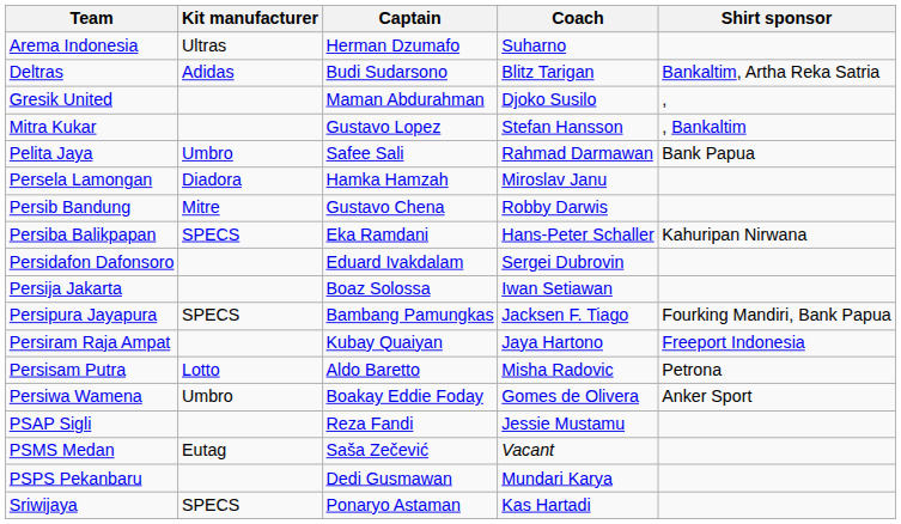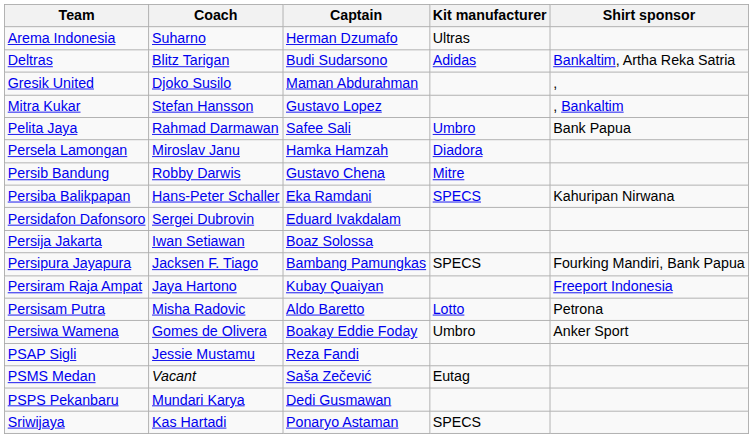 <table class="wikitable sortable" style="text-align: left;">
 <tr>
 <th>Team</th>
+<th>Coach</th>
+<th>Captain</th>
 <th>Kit manufacturer</th>
-<th>Captain</th>
-<th>Coach</th>
 <th>Shirt sponsor</th>
 </tr>
 <tr>
 <td><a href='#'>Arema Indonesia</a></td>
+<td> <a href='#'>Suharno</a></td>
+<td> <a href='#'>Herman Dzumafo</a></td>
 <td>Ultras</td>
-<td> <a href='#'>Herman Dzumafo</a></td>
-<td> <a href='#'>Suharno</a></td>
 <td></td>
 </tr>
 <tr>
 <td><a href='#'>Deltras</a></td>
+<td> <a href='#'>Blitz Tarigan</a></td>
+<td> <a href='#'>Budi Sudarsono</a></td>
 <td><a href='#'>Adidas</a></td>
-<td> <a href='#'>Budi Sudarsono</a></td>
-<td> <a href='#'>Blitz Tarigan</a></td>
 <td><a href='#'>Bankaltim</a>, Artha Reka Satria</td>
 </tr>
 <tr>
 <td><a href='#'>Gresik United</a></td>
+<td> <a href='#'>Djoko Susilo</a></td>
+<td> <a href='#'>Maman Abdurahman</a></td>
 <td></td>
-<td> <a href='#'>Maman Abdurahman</a></td>
-<td> <a href='#'>Djoko Susilo</a></td>
 <td>, </td>
 </tr>
 <tr>
 <td><a href='#'>Mitra Kukar</a></td>
+<td> <a href='#'>Stefan Hansson</a></td>
+<td> <a href='#'>Gustavo Lopez</a></td>
 <td></td>
-<td> <a href='#'>Gustavo Lopez</a></td>
-<td> <a href='#'>Stefan Hansson</a></td>
 <td>, <a href='#'>Bankaltim</a></td>
 </tr>
 <tr>
 <td><a href='#'>Pelita Jaya</a></td>
+<td> <a href='#'>Rahmad Darmawan</a></td>
+<td> <a href='#'>Safee Sali</a></td>
 <td><a href='#'>Umbro</a></td>
-<td> <a href='#'>Safee Sali</a></td>
-<td> <a href='#'>Rahmad Darmawan</a></td>
 <td>Bank Papua</td>
 </tr>
 <tr>
 <td><a href='#'>Persela Lamongan</a></td>
+<td> <a href='#'>Miroslav Janu</a></td>
+<td> <a href='#'>Hamka Hamzah</a></td>
 <td><a href='#'>Diadora</a></td>
-<td> <a href='#'>Hamka Hamzah</a></td>
-<td> <a href='#'>Miroslav Janu</a></td>
 <td></td>
 </tr>
 <tr>
 <td><a href='#'>Persib Bandung</a></td>
+<td> <a href='#'>Robby Darwis</a></td>
+<td> <a href='#'>Gustavo Chena</a></td>
 <td><a href='#'>Mitre</a></td>
-<td> <a href='#'>Gustavo Chena</a></td>
-<td> <a href='#'>Robby Darwis</a></td>
 <td></td>
 </tr>
 <tr>
 <td><a href='#'>Persiba Balikpapan</a></td>
+<td> <a href='#'>Hans-Peter Schaller</a></td>
+<td> <a href='#'>Eka Ramdani</a></td>
 <td><a href='#'>SPECS</a></td>
-<td> <a href='#'>Eka Ramdani</a></td>
-<td> <a href='#'>Hans-Peter Schaller</a></td>
 <td>Kahuripan Nirwana</td>
 </tr>
 <tr>
 <td><a href='#'>Persidafon Dafonsoro</a></td>
+<td> <a href='#'>Sergei Dubrovin</a></td>
+<td> <a href='#'>Eduard Ivakdalam</a></td>
 <td></td>
-<td> <a href='#'>Eduard Ivakdalam</a></td>
-<td> <a href='#'>Sergei Dubrovin</a></td>
 <td></td>
 </tr>
 <tr>
 <td><a href='#'>Persija Jakarta</a></td>
+<td> <a href='#'>Iwan Setiawan</a></td>
+<td> <a href='#'>Boaz Solossa</a></td>
 <td></td>
-<td> <a href='#'>Boaz Solossa</a></td>
-<td> <a href='#'>Iwan Setiawan</a></td>
 <td></td>
 </tr>
 <tr>
 <td><a href='#'>Persipura Jayapura</a></td>
+<td> <a href='#'>Jacksen F. Tiago</a></td>
+<td> <a href='#'>Bambang Pamungkas</a></td>
 <td>SPECS</td>
-<td> <a href='#'>Bambang Pamungkas</a></td>
-<td> <a href='#'>Jacksen F. Tiago</a></td>
 <td>Fourking Mandiri, Bank Papua</td>
 </tr>
 <tr>
 <td><a href='#'>Persiram Raja Ampat</a></td>
+<td> <a href='#'>Jaya Hartono</a></td>
+<td> <a href='#'>Kubay Quaiyan</a></td>
 <td></td>
-<td> <a href='#'>Kubay Quaiyan</a></td>
-<td> <a href='#'>Jaya Hartono</a></td>
 <td><a href='#'>Freeport Indonesia</a></td>
 </tr>
 <tr>
 <td><a href='#'>Persisam Putra</a></td>
+<td> <a href='#'>Misha Radovic</a></td>
+<td> <a href='#'>Aldo Baretto</a></td>
 <td><a href='#'>Lotto</a></td>
-<td> <a href='#'>Aldo Baretto</a></td>
-<td> <a href='#'>Misha Radovic</a></td>
 <td>Petrona</td>
 </tr>
 <tr>
 <td><a href='#'>Persiwa Wamena</a></td>
+<td> <a href='#'>Gomes de Olivera</a></td>
+<td> <a href='#'>Boakay Eddie Foday</a></td>
 <td>Umbro</td>
-<td> <a href='#'>Boakay Eddie Foday</a></td>
-<td> <a href='#'>Gomes de Olivera</a></td>
 <td>Anker Sport</td>
 </tr>
 <tr>
 <td><a href='#'>PSAP Sigli</a></td>
+<td> <a href='#'>Jessie Mustamu</a></td>
+<td> <a href='#'>Reza Fandi</a></td>
 <td></td>
-<td> <a href='#'>Reza Fandi</a></td>
-<td> <a href='#'>Jessie Mustamu</a></td>
 <td></td>
 </tr>
 <tr>
 <td><a href='#'>PSMS Medan</a></td>
+<td><em>Vacant</em></td>
+<td> <a href='#'>Saša Zečević</a></td>
 <td>Eutag</td>
-<td> <a href='#'>Saša Zečević</a></td>
-<td><em>Vacant</em></td>
 <td></td>
 </tr>
 <tr>
 <td><a href='#'>PSPS Pekanbaru</a></td>
+<td> <a href='#'>Mundari Karya</a></td>
+<td> <a href='#'>Dedi Gusmawan</a></td>
 <td></td>
-<td> <a href='#'>Dedi Gusmawan</a></td>
-<td> <a href='#'>Mundari Karya</a></td>
 <td></td>
 </tr>
 <tr>
 <td><a href='#'>Sriwijaya</a></td>
+<td> <a href='#'>Kas Hartadi</a></td>
+<td> <a href='#'>Ponaryo Astaman</a></td>
 <td>SPECS</td>
-<td> <a href='#'>Ponaryo Astaman</a></td>
-<td> <a href='#'>Kas Hartadi</a></td>
 <td> </td>
 </tr>
 </table>
